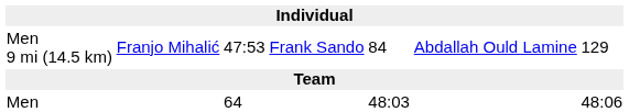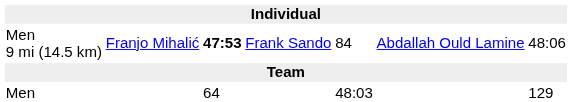 <table>
 <tr>
 <td colspan=7 bgcolor=#eeeeee style=text-align:center;><strong>Individual</strong></td>
 </tr>
 <tr>
 <td>Men<br>9 mi (14.5 km)</td>
 <td><a href='#'>Franjo Mihalić</a><br></td>
-<td>47:53</td>
+<td><strong>47:53</strong></td>
 <td><a href='#'>Frank Sando</a><br></td>
 <td>84</td>
 <td><a href='#'>Abdallah Ould Lamine</a><br></td>
-<td>129</td>
+<td>48:06</td>
 </tr>
 <tr>
 <td colspan=7 bgcolor=#eeeeee style=text-align:center;><strong>Team</strong></td>
 </tr>
 <tr>
 <td>Men</td>
 <td></td>
 <td>64</td>
 <td></td>
 <td>48:03</td>
 <td></td>
-<td>48:06</td>
+<td>129</td>
 </tr>
 </table>
